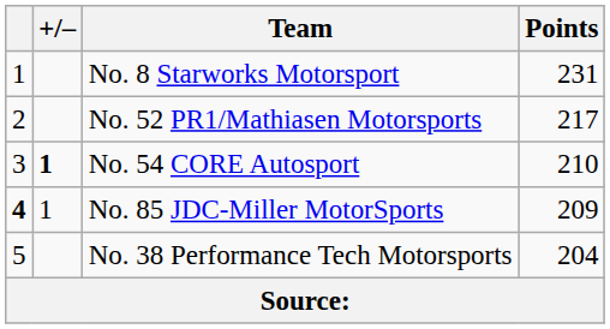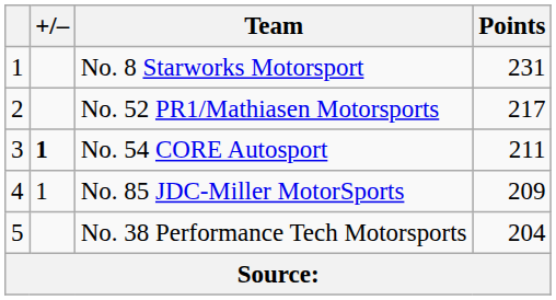 <table class="wikitable" style="font-size: 95%;">
 <tr>
 <th scope="col"></th>
 <th scope="col">+/–</th>
 <th scope="col">Team</th>
 <th scope="col">Points</th>
 </tr>
 <tr>
 <td align=center>1</td>
 <td align="left"></td>
 <td> No. 8 <a href='#'>Starworks Motorsport</a></td>
 <td align=right>231</td>
 </tr>
 <tr>
 <td align=center>2</td>
 <td align="left"></td>
 <td> No. 52 <a href='#'>PR1/Mathiasen Motorsports</a></td>
 <td align=right>217</td>
 </tr>
 <tr>
 <td align=center>3</td>
 <td align="left"><strong> 1</strong></td>
 <td> No. 54 <a href='#'>CORE Autosport</a></td>
-<td align=right>210</td>
+<td align=right>211</td>
 </tr>
 <tr>
-<td align=center><strong>4</strong></td>
+<td align=center>4</td>
 <td align="left"> 1</td>
 <td> No. 85 <a href='#'>JDC-Miller MotorSports</a></td>
 <td align=right>209</td>
 </tr>
 <tr>
 <td align=center>5</td>
 <td align="left"></td>
 <td> No. 38 Performance Tech Motorsports</td>
 <td align=right>204</td>
 </tr>
 <tr>
 <th colspan=5>Source:</th>
 </tr>
 </table>
